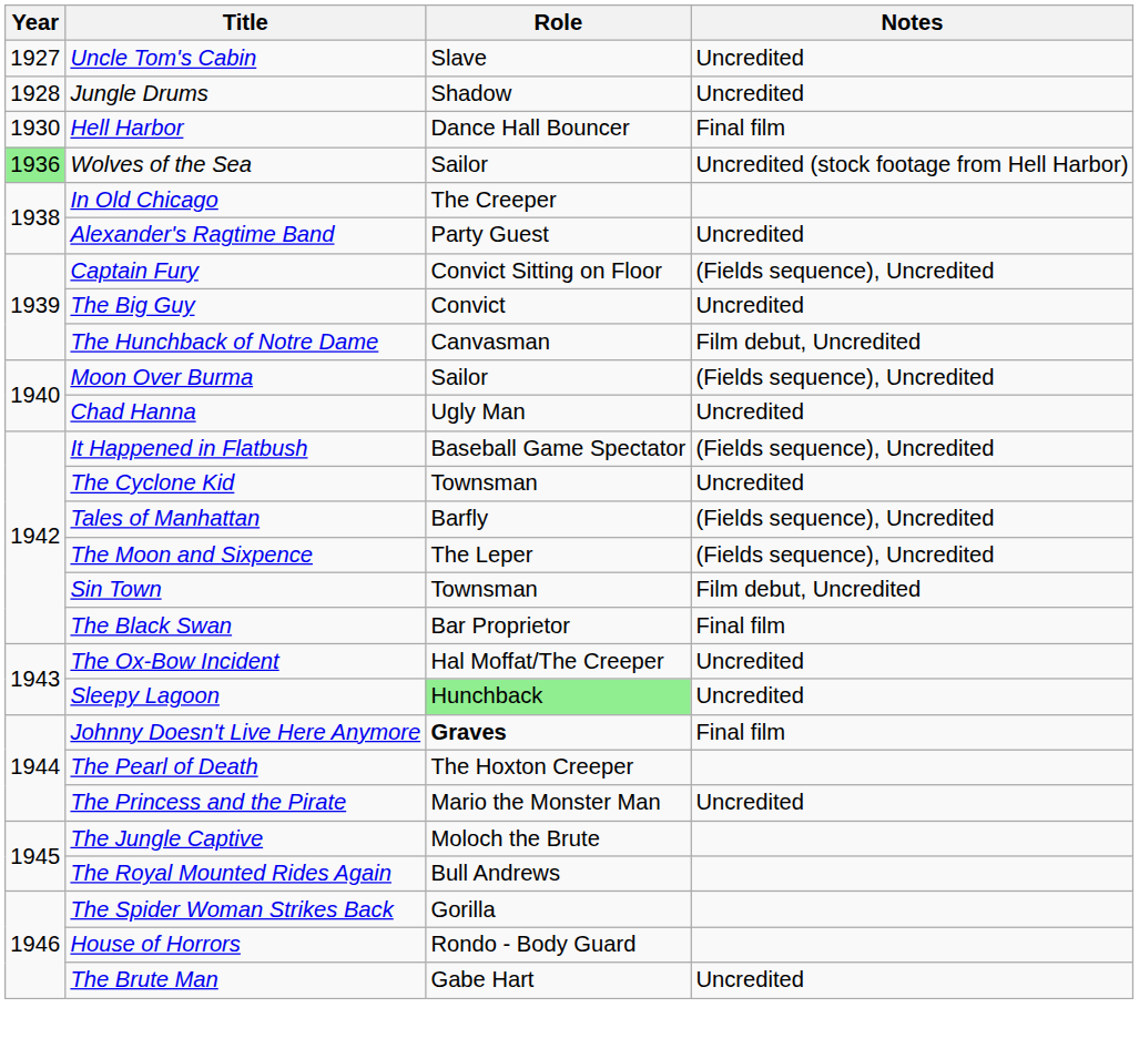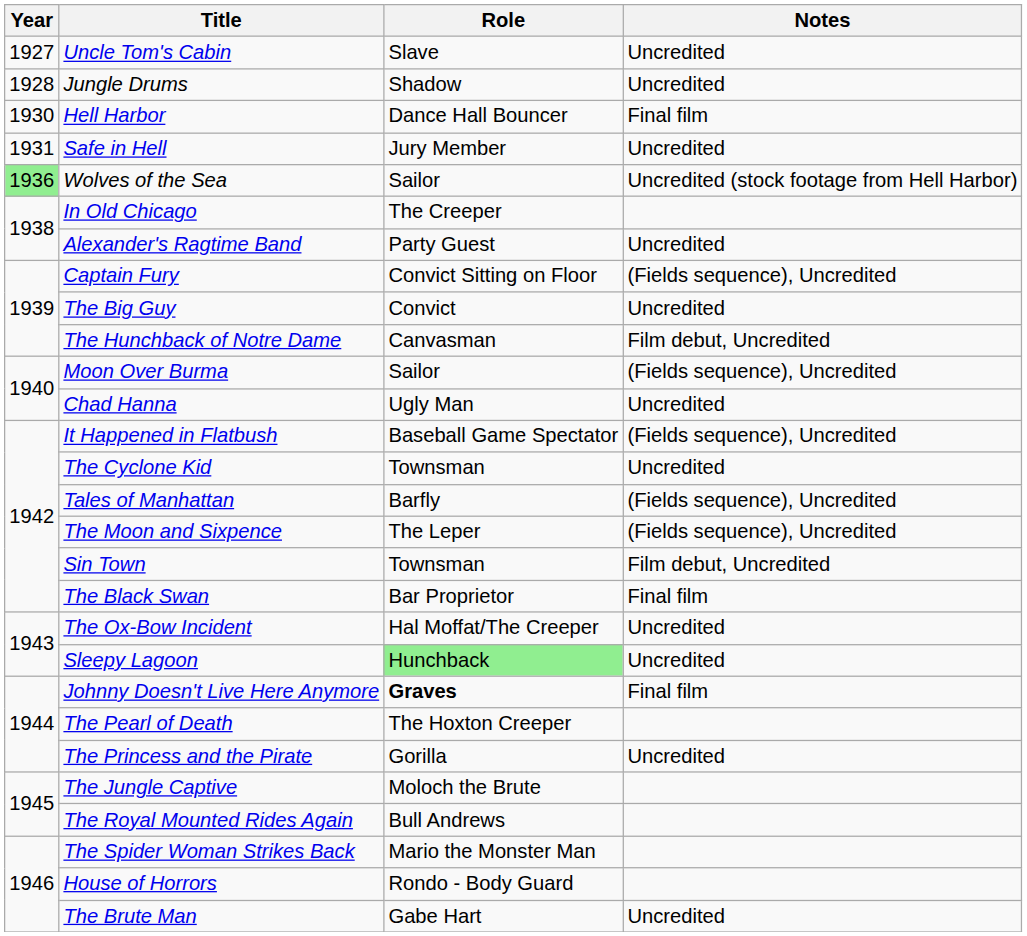 <table class="wikitable">
 <tr>
 <th>Year</th>
 <th>Title</th>
 <th>Role</th>
 <th>Notes</th>
 </tr>
 <tr>
 <td>1927</td>
 <td><em><a href='#'>Uncle Tom's Cabin</a></em></td>
 <td>Slave</td>
 <td>Uncredited</td>
 </tr>
 <tr>
 <td>1928</td>
 <td><em>Jungle Drums</em></td>
 <td>Shadow</td>
 <td>Uncredited</td>
 </tr>
 <tr>
 <td>1930</td>
 <td><em><a href='#'>Hell Harbor</a></em></td>
 <td>Dance Hall Bouncer</td>
 <td>Final film</td>
+</tr>
+<tr>
+<td>1931</td>
+<td><em><a href='#'>Safe in Hell</a></em></td>
+<td>Jury Member</td>
+<td>Uncredited</td>
 </tr>
 <tr>
 <td style="background: lightgreen;">1936</td>
 <td><em>Wolves of the Sea</em></td>
 <td>Sailor</td>
 <td>Uncredited (stock footage from Hell Harbor)</td>
 </tr>
 <tr>
 <td rowspan=2>1938</td>
 <td><em><a href='#'>In Old Chicago</a></em></td>
 <td>The Creeper</td>
 <td></td>
 </tr>
 <tr>
 <td><em><a href='#'>Alexander's Ragtime Band</a></em></td>
 <td>Party Guest</td>
 <td>Uncredited</td>
 </tr>
 <tr>
 <td rowspan=3>1939</td>
 <td><em><a href='#'>Captain Fury</a></em></td>
 <td>Convict Sitting on Floor</td>
 <td>(Fields sequence), Uncredited</td>
 </tr>
 <tr>
 <td><em><a href='#'>The Big Guy</a></em></td>
 <td>Convict</td>
 <td>Uncredited</td>
 </tr>
 <tr>
 <td><em><a href='#'>The Hunchback of Notre Dame</a></em></td>
 <td>Canvasman</td>
 <td>Film debut, Uncredited</td>
 </tr>
 <tr>
 <td rowspan=2>1940</td>
 <td><em><a href='#'>Moon Over Burma</a></em></td>
 <td>Sailor</td>
 <td>(Fields sequence), Uncredited</td>
 </tr>
 <tr>
 <td><em><a href='#'>Chad Hanna</a></em></td>
 <td>Ugly Man</td>
 <td>Uncredited</td>
 </tr>
 <tr>
 <td rowspan=6>1942</td>
 <td><em><a href='#'>It Happened in Flatbush</a></em></td>
 <td>Baseball Game Spectator</td>
 <td>(Fields sequence), Uncredited</td>
 </tr>
 <tr>
 <td><em><a href='#'>The Cyclone Kid</a></em></td>
 <td>Townsman</td>
 <td>Uncredited</td>
 </tr>
 <tr>
 <td><em><a href='#'>Tales of Manhattan</a></em></td>
 <td>Barfly</td>
 <td>(Fields sequence), Uncredited</td>
 </tr>
 <tr>
 <td><em><a href='#'>The Moon and Sixpence</a></em></td>
 <td>The Leper</td>
 <td>(Fields sequence), Uncredited</td>
 </tr>
 <tr>
 <td><em><a href='#'>Sin Town</a></em></td>
 <td>Townsman</td>
 <td>Film debut, Uncredited</td>
 </tr>
 <tr>
 <td><em><a href='#'>The Black Swan</a></em></td>
 <td>Bar Proprietor</td>
 <td>Final film</td>
 </tr>
 <tr>
 <td rowspan=2>1943</td>
 <td><em><a href='#'>The Ox-Bow Incident</a></em></td>
 <td>Hal Moffat/The Creeper</td>
 <td>Uncredited</td>
 </tr>
 <tr>
 <td><em><a href='#'>Sleepy Lagoon</a></em></td>
 <td style="background: lightgreen;">Hunchback</td>
 <td>Uncredited</td>
 </tr>
 <tr>
 <td rowspan=3>1944</td>
 <td><em><a href='#'>Johnny Doesn't Live Here Anymore</a></em></td>
 <td><strong>Graves</strong></td>
 <td>Final film</td>
 </tr>
 <tr>
 <td><em><a href='#'>The Pearl of Death</a></em></td>
 <td>The Hoxton Creeper</td>
 <td></td>
 </tr>
 <tr>
 <td><em><a href='#'>The Princess and the Pirate</a></em></td>
-<td>Mario the Monster Man</td>
+<td>Gorilla</td>
 <td>Uncredited</td>
 </tr>
 <tr>
 <td rowspan=2>1945</td>
 <td><em><a href='#'>The Jungle Captive</a></em></td>
 <td>Moloch the Brute</td>
 <td></td>
 </tr>
 <tr>
 <td><em><a href='#'>The Royal Mounted Rides Again</a></em></td>
 <td>Bull Andrews</td>
 <td></td>
 </tr>
 <tr>
 <td rowspan=3>1946</td>
 <td><em><a href='#'>The Spider Woman Strikes Back</a></em></td>
-<td>Gorilla</td>
+<td>Mario the Monster Man</td>
 <td></td>
 </tr>
 <tr>
 <td><em><a href='#'>House of Horrors</a></em></td>
 <td>Rondo - Body Guard</td>
 <td></td>
 </tr>
 <tr>
 <td><em><a href='#'>The Brute Man</a></em></td>
 <td>Gabe Hart</td>
 <td>Uncredited</td>
 </tr>
 </table>
